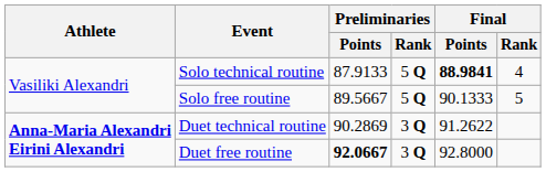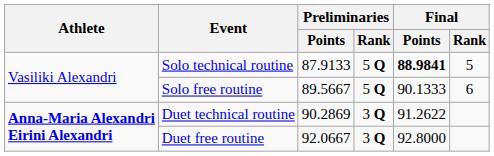 <table class="wikitable" style="font-size:90%">
 <tr>
 <th rowspan="2">Athlete</th>
 <th rowspan="2">Event</th>
 <th colspan="2">Preliminaries</th>
 <th colspan="2">Final</th>
 </tr>
 <tr style="font-size:95%">
 <th>Points</th>
 <th>Rank</th>
 <th>Points</th>
 <th>Rank</th>
 </tr>
 <tr align="center">
 <td align="left" rowspan="2"><a href='#'>Vasiliki Alexandri</a></td>
 <td align="left"><a href='#'>Solo technical routine</a></td>
 <td>87.9133</td>
 <td>5 <strong>Q</strong></td>
 <td><strong>88.9841</strong></td>
-<td>4</td>
+<td>5</td>
 </tr>
 <tr align="center">
 <td align="left"><a href='#'>Solo free routine</a></td>
 <td>89.5667</td>
 <td>5 <strong>Q</strong></td>
 <td>90.1333</td>
-<td>5</td>
+<td>6</td>
 </tr>
 <tr align="center">
 <td align="left" rowspan=2><strong><a href='#'>Anna-Maria Alexandri</a><br><a href='#'>Eirini Alexandri</a></strong></td>
 <td align="left"><a href='#'>Duet technical routine</a></td>
 <td>90.2869</td>
 <td>3 <strong>Q</strong></td>
 <td>91.2622</td>
 <td></td>
 </tr>
 <tr align="center">
 <td align="left"><a href='#'>Duet free routine</a></td>
-<td><strong>92.0667</strong></td>
+<td>92.0667</td>
 <td>3 <strong>Q</strong></td>
 <td>92.8000</td>
 <td></td>
 </tr>
 </table>
